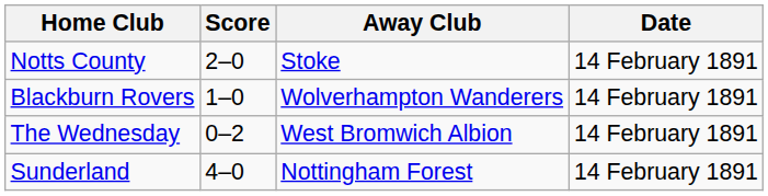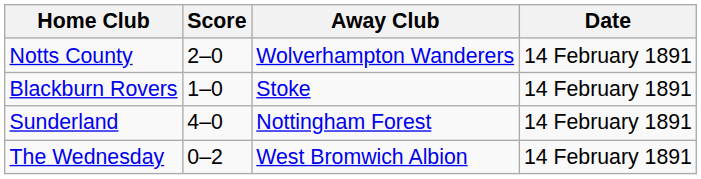 <table class="wikitable">
 <tr>
 <th>Home Club</th>
 <th>Score</th>
 <th>Away Club</th>
 <th>Date</th>
 </tr>
 <tr>
 <td><a href='#'>Notts County</a></td>
 <td>2–0</td>
-<td><a href='#'>Stoke</a></td>
+<td><a href='#'>Wolverhampton Wanderers</a></td>
 <td>14 February 1891</td>
 </tr>
 <tr>
 <td><a href='#'>Blackburn Rovers</a></td>
 <td>1–0</td>
-<td><a href='#'>Wolverhampton Wanderers</a></td>
+<td><a href='#'>Stoke</a></td>
+<td>14 February 1891</td>
+</tr>
+<tr>
+<td><a href='#'>Sunderland</a></td>
+<td>4–0</td>
+<td><a href='#'>Nottingham Forest</a></td>
 <td>14 February 1891</td>
 </tr>
 <tr>
 <td><a href='#'>The Wednesday</a></td>
 <td>0–2</td>
 <td><a href='#'>West Bromwich Albion</a></td>
 <td>14 February 1891</td>
 </tr>
-<tr>
-<td><a href='#'>Sunderland</a></td>
-<td>4–0</td>
-<td><a href='#'>Nottingham Forest</a></td>
-<td>14 February 1891</td>
-</tr>
 </table>
